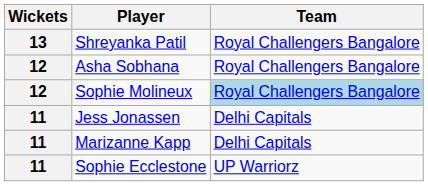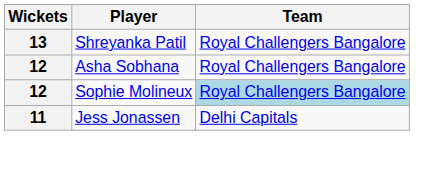 <table class="wikitable">
 <tr>
 <th>Wickets</th>
 <th>Player</th>
 <th>Team</th>
 </tr>
 <tr>
 <th>13</th>
 <td><a href='#'>Shreyanka Patil</a></td>
 <td><a href='#'>Royal Challengers Bangalore</a></td>
 </tr>
 <tr>
 <th>12</th>
 <td><a href='#'>Asha Sobhana</a></td>
 <td><a href='#'>Royal Challengers Bangalore</a></td>
 </tr>
 <tr>
 <th>12</th>
 <td><a href='#'>Sophie Molineux</a></td>
 <td style="background: lightblue;"><a href='#'>Royal Challengers Bangalore</a></td>
 </tr>
 <tr>
 <th>11</th>
 <td><a href='#'>Jess Jonassen</a></td>
 <td><a href='#'>Delhi Capitals</a></td>
 </tr>
-<tr>
-<th>11</th>
-<td><a href='#'>Marizanne Kapp</a></td>
-<td><a href='#'>Delhi Capitals</a></td>
-</tr>
-<tr class=sortbottom>
-<th>11</th>
-<td><a href='#'>Sophie Ecclestone</a></td>
-<td><a href='#'>UP Warriorz</a></td>
-</tr>
 </table>
